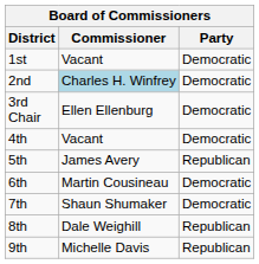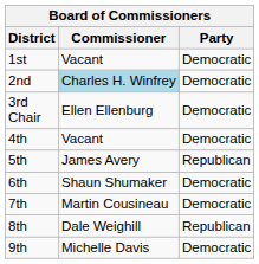 <table class="wikitable">
 <tr>
 <th colspan=3 align=center>Board of Commissioners</th>
 </tr>
 <tr>
 <th>District</th>
 <th>Commissioner</th>
 <th>Party</th>
 </tr>
 <tr>
 <td>1st</td>
 <td>Vacant</td>
 <td>Democratic</td>
 </tr>
 <tr>
 <td>2nd</td>
 <td style="background: lightblue;">Charles H. Winfrey</td>
 <td>Democratic</td>
 </tr>
 <tr>
 <td>3rd<br>Chair</td>
 <td>Ellen Ellenburg</td>
 <td>Democratic</td>
 </tr>
 <tr>
 <td>4th</td>
 <td>Vacant</td>
 <td>Democratic</td>
 </tr>
 <tr>
 <td>5th</td>
 <td>James Avery</td>
 <td>Republican</td>
 </tr>
 <tr>
 <td>6th</td>
-<td>Martin Cousineau</td>
+<td>Shaun Shumaker</td>
 <td>Democratic</td>
 </tr>
 <tr>
 <td>7th</td>
-<td>Shaun Shumaker</td>
+<td>Martin Cousineau</td>
 <td>Democratic</td>
 </tr>
 <tr>
 <td>8th</td>
 <td>Dale Weighill</td>
 <td>Republican</td>
 </tr>
 <tr>
 <td>9th</td>
 <td>Michelle Davis</td>
-<td>Republican</td>
+<td>Democratic</td>
 </tr>
 </table>
